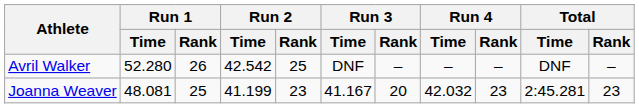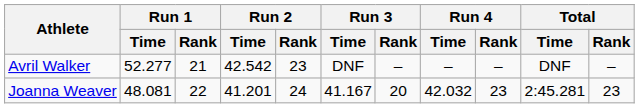 <table class="wikitable" border="1" style="font-size:90%">
 <tr>
 <th rowspan="2">Athlete</th>
 <th colspan="2">Run 1</th>
 <th colspan="2">Run 2</th>
 <th colspan="2">Run 3</th>
 <th colspan="2">Run 4</th>
 <th colspan="2">Total</th>
 </tr>
 <tr>
 <th>Time</th>
 <th>Rank</th>
 <th>Time</th>
 <th>Rank</th>
 <th>Time</th>
 <th>Rank</th>
 <th>Time</th>
 <th>Rank</th>
 <th>Time</th>
 <th>Rank</th>
 </tr>
 <tr>
 <td><a href='#'>Avril Walker</a></td>
-<td align="center">52.280</td>
-<td align="center">26</td>
+<td align="center">52.277</td>
+<td align="center">21</td>
 <td align="center">42.542</td>
-<td align="center">25</td>
+<td align="center">23</td>
 <td align="center">DNF</td>
 <td align="center">–</td>
 <td align="center">–</td>
 <td align="center">–</td>
 <td align="center">DNF</td>
 <td align="center">–</td>
 </tr>
 <tr>
 <td><a href='#'>Joanna Weaver</a></td>
 <td align="center">48.081</td>
-<td align="center">25</td>
-<td align="center">41.199</td>
-<td align="center">23</td>
+<td align="center">22</td>
+<td align="center">41.201</td>
+<td align="center">24</td>
 <td align="center">41.167</td>
 <td align="center">20</td>
 <td align="center">42.032</td>
 <td align="center">23</td>
 <td align="center">2:45.281</td>
 <td align="center">23</td>
 </tr>
 </table>
